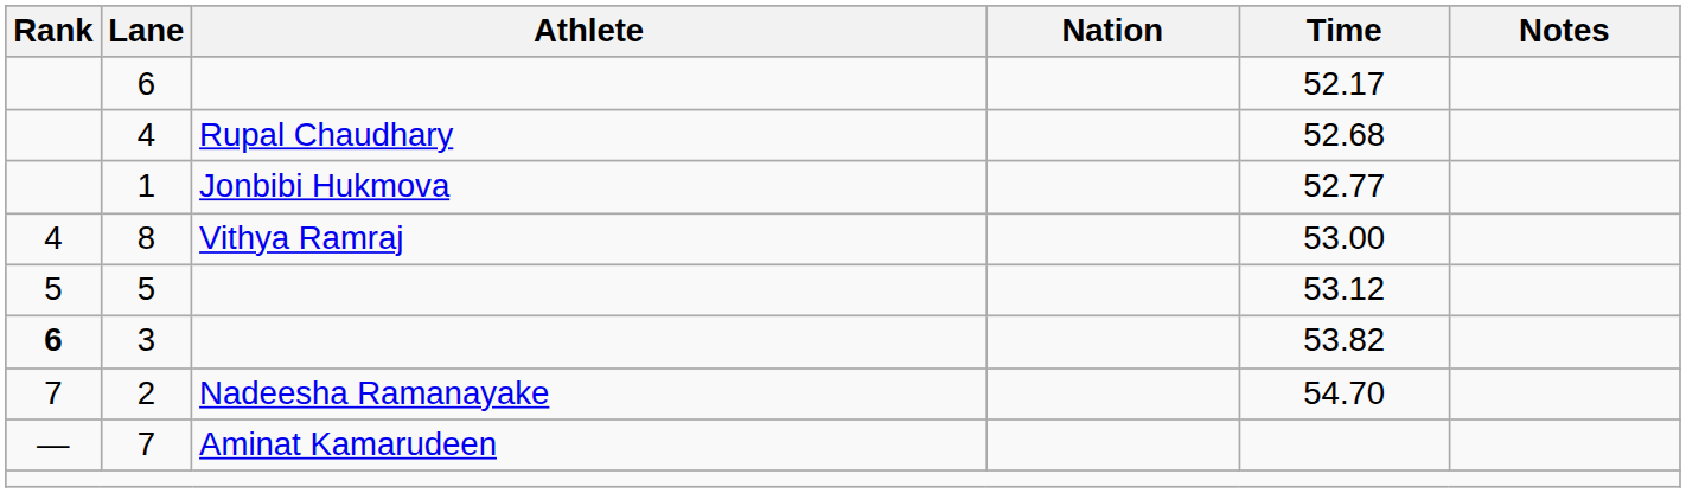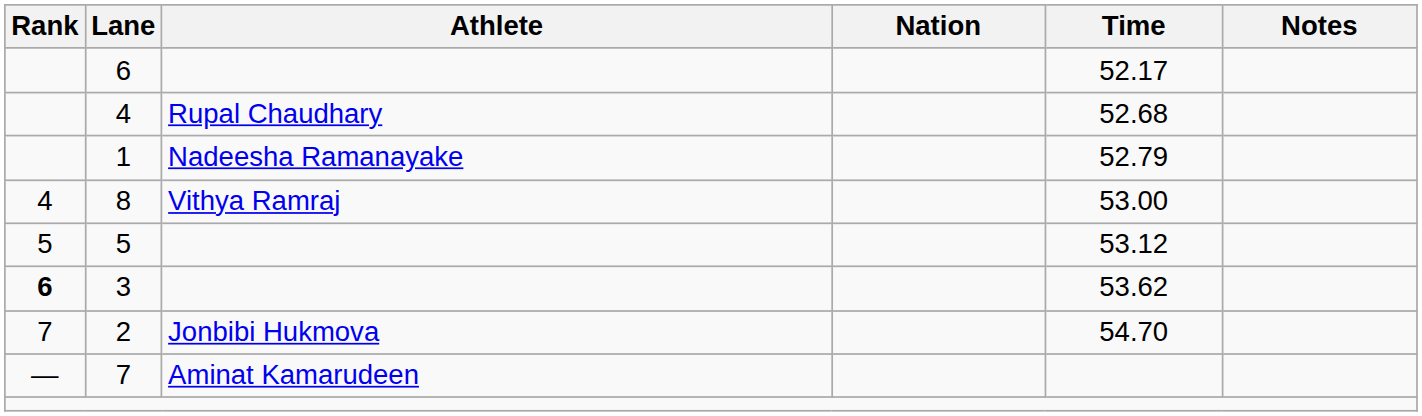 <table class="wikitable sortable" style="text-align:center;width: 65%;">
 <tr>
 <th scope="col" style="width: 10px;">Rank</th>
 <th scope="col" style="width: 10px;">Lane</th>
 <th scope="col">Athlete</th>
 <th scope="col">Nation</th>
 <th scope="col">Time</th>
 <th scope="col">Notes</th>
 </tr>
 <tr>
 <td></td>
 <td>6</td>
 <td align=left></td>
 <td align=left></td>
 <td>52.17</td>
 <td></td>
 </tr>
 <tr>
 <td></td>
 <td>4</td>
 <td align="left"><a href='#'>Rupal Chaudhary</a></td>
 <td align="left"></td>
 <td>52.68</td>
 <td></td>
 </tr>
 <tr>
 <td></td>
 <td>1</td>
-<td align="left"><a href='#'>Jonbibi Hukmova</a></td>
+<td align="left"><a href='#'>Nadeesha Ramanayake</a></td>
 <td align="left"></td>
-<td>52.77</td>
+<td>52.79</td>
 <td></td>
 </tr>
 <tr>
 <td>4</td>
 <td>8</td>
 <td align="left"><a href='#'>Vithya Ramraj</a></td>
 <td align="left"></td>
 <td>53.00</td>
 <td></td>
 </tr>
 <tr>
 <td>5</td>
 <td>5</td>
 <td align="left"></td>
 <td align="left"></td>
 <td>53.12</td>
 <td></td>
 </tr>
 <tr>
 <td><strong>6</strong></td>
 <td>3</td>
 <td align="left"></td>
 <td align="left"></td>
-<td>53.82</td>
+<td>53.62</td>
 <td></td>
 </tr>
 <tr>
 <td>7</td>
 <td>2</td>
-<td align="left"><a href='#'>Nadeesha Ramanayake</a></td>
+<td align="left"><a href='#'>Jonbibi Hukmova</a></td>
 <td align="left"></td>
 <td>54.70</td>
 <td></td>
 </tr>
 <tr>
 <td>—</td>
 <td>7</td>
 <td align="left"><a href='#'>Aminat Kamarudeen</a></td>
 <td align="left"></td>
 <td></td>
 <td></td>
 </tr>
 <tr class="sortbottom">
 <td colspan="6"></td>
 </tr>
 </table>
